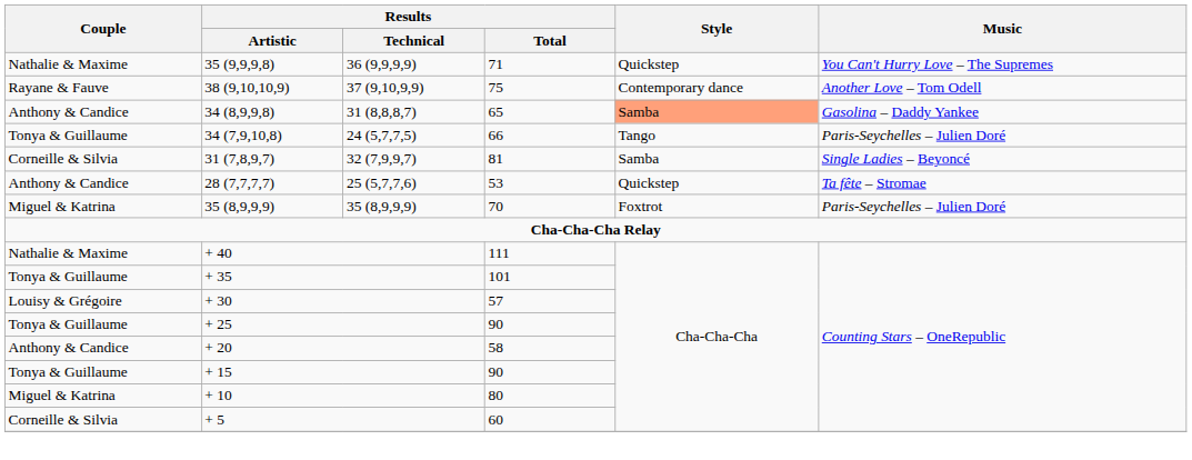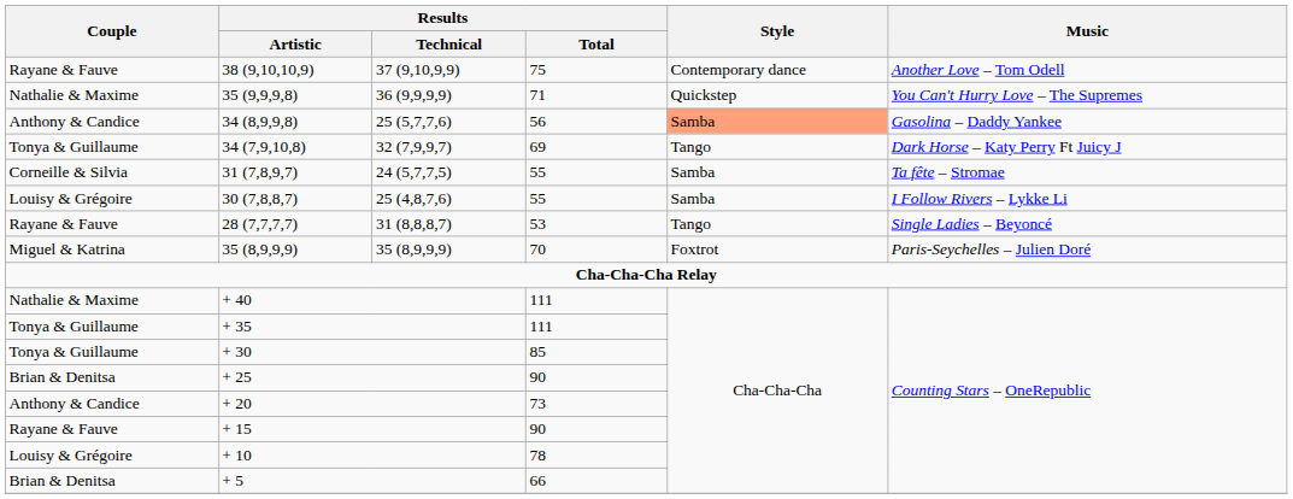 <table class="wikitable" style="width:80%;">
 <tr>
 <th rowspan="2">Couple</th>
 <th colspan=3>Results</th>
 <th rowspan="2">Style</th>
 <th rowspan="2">Music</th>
 </tr>
 <tr>
 <th style="width:12%;">Artistic</th>
 <th style="width:12%;">Technical</th>
 <th style="width:11%;">Total</th>
 </tr>
 <tr>
+<td>Rayane & Fauve</td>
+<td>38 (9,10,10,9)</td>
+<td>37 (9,10,9,9)</td>
+<td>75</td>
+<td>Contemporary dance</td>
+<td><em><a href='#'>Another Love</a></em> – <a href='#'>Tom Odell</a></td>
+</tr>
+<tr>
 <td>Nathalie & Maxime</td>
 <td>35 (9,9,9,8)</td>
 <td>36 (9,9,9,9)</td>
 <td>71</td>
 <td>Quickstep</td>
 <td><em><a href='#'>You Can't Hurry Love</a></em> – <a href='#'>The Supremes</a></td>
 </tr>
 <tr>
-<td>Rayane & Fauve</td>
-<td>38 (9,10,10,9)</td>
-<td>37 (9,10,9,9)</td>
-<td>75</td>
-<td>Contemporary dance</td>
-<td><em><a href='#'>Another Love</a></em> – <a href='#'>Tom Odell</a></td>
-</tr>
-<tr>
 <td>Anthony & Candice</td>
 <td>34 (8,9,9,8)</td>
-<td>31 (8,8,8,7)</td>
-<td>65</td>
+<td>25 (5,7,7,6)</td>
+<td>56</td>
 <td style="background: lightsalmon;">Samba</td>
 <td><em><a href='#'>Gasolina</a></em> – <a href='#'>Daddy Yankee</a></td>
 </tr>
 <tr>
 <td>Tonya & Guillaume</td>
 <td>34 (7,9,10,8)</td>
-<td>24 (5,7,7,5)</td>
-<td>66</td>
+<td>32 (7,9,9,7)</td>
+<td>69</td>
 <td>Tango</td>
-<td><em>Paris-Seychelles</em> – <a href='#'>Julien Doré</a></td>
+<td><em><a href='#'>Dark Horse</a></em> – <a href='#'>Katy Perry</a> Ft <a href='#'>Juicy J</a></td>
 </tr>
 <tr>
 <td>Corneille & Silvia</td>
 <td>31 (7,8,9,7)</td>
-<td>32 (7,9,9,7)</td>
-<td>81</td>
+<td>24 (5,7,7,5)</td>
+<td>55</td>
 <td>Samba</td>
-<td><em><a href='#'>Single Ladies</a></em> – <a href='#'>Beyoncé</a></td>
+<td><em><a href='#'>Ta fête</a></em> – <a href='#'>Stromae</a></td>
 </tr>
 <tr>
-<td>Anthony & Candice</td>
+<td>Louisy & Grégoire</td>
+<td>30 (7,8,8,7)</td>
+<td>25 (4,8,7,6)</td>
+<td>55</td>
+<td>Samba</td>
+<td><em><a href='#'>I Follow Rivers</a></em> – <a href='#'>Lykke Li</a></td>
+</tr>
+<tr>
+<td>Rayane & Fauve</td>
 <td>28 (7,7,7,7)</td>
-<td>25 (5,7,7,6)</td>
+<td>31 (8,8,8,7)</td>
 <td>53</td>
-<td>Quickstep</td>
-<td><em><a href='#'>Ta fête</a></em> – <a href='#'>Stromae</a></td>
+<td>Tango</td>
+<td><em><a href='#'>Single Ladies</a></em> – <a href='#'>Beyoncé</a></td>
 </tr>
 <tr>
 <td>Miguel & Katrina</td>
 <td>35 (8,9,9,9)</td>
 <td>35 (8,9,9,9)</td>
 <td>70</td>
 <td>Foxtrot</td>
 <td><em>Paris-Seychelles</em> – <a href='#'>Julien Doré</a></td>
 </tr>
 <tr>
 <td colspan=6 style="text-align:center;"><strong>Cha-Cha-Cha Relay</strong></td>
 </tr>
 <tr>
 <td>Nathalie & Maxime</td>
 <td colspan=2>+ 40</td>
 <td>111</td>
 <td rowspan=8 style="text-align:center;">Cha-Cha-Cha</td>
 <td rowspan=8><em><a href='#'>Counting Stars</a></em> – <a href='#'>OneRepublic</a></td>
 </tr>
 <tr>
 <td>Tonya & Guillaume</td>
 <td colspan=2>+ 35</td>
-<td>101</td>
-</tr>
-<tr>
-<td>Louisy & Grégoire</td>
-<td colspan=2>+ 30</td>
-<td>57</td>
+<td>111</td>
 </tr>
 <tr>
 <td>Tonya & Guillaume</td>
+<td colspan=2>+ 30</td>
+<td>85</td>
+</tr>
+<tr>
+<td>Brian & Denitsa</td>
 <td colspan=2>+ 25</td>
 <td>90</td>
 </tr>
 <tr>
 <td>Anthony & Candice</td>
 <td colspan=2>+ 20</td>
-<td>58</td>
+<td>73</td>
 </tr>
 <tr>
-<td>Tonya & Guillaume</td>
+<td>Rayane & Fauve</td>
 <td colspan=2>+ 15</td>
 <td>90</td>
 </tr>
 <tr>
-<td>Miguel & Katrina</td>
+<td>Louisy & Grégoire</td>
 <td colspan=2>+ 10</td>
-<td>80</td>
+<td>78</td>
 </tr>
 <tr>
-<td>Corneille & Silvia</td>
+<td>Brian & Denitsa</td>
 <td colspan=2>+ 5</td>
-<td>60</td>
+<td>66</td>
 </tr>
 <tr>
 </tr>
 </table>
